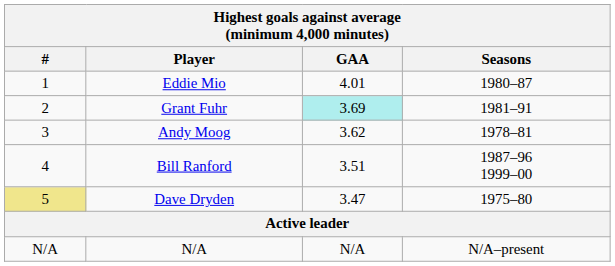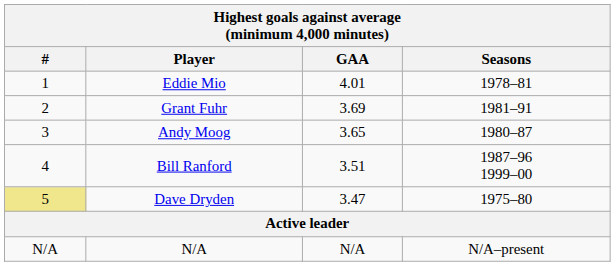 <table class="wikitable" style="text-align: center; font-size: 95%" width="70%">
 <tr>
 <th colspan="4">Highest goals against average<br>(minimum 4,000 minutes)</th>
 </tr>
 <tr>
 <th>#</th>
 <th>Player</th>
 <th>GAA</th>
 <th>Seasons</th>
 </tr>
 <tr>
 <td>1</td>
 <td><a href='#'>Eddie Mio</a></td>
 <td>4.01</td>
-<td>1980–87</td>
+<td>1978–81</td>
 </tr>
 <tr>
 <td>2</td>
 <td><a href='#'>Grant Fuhr</a></td>
-<td style="background: paleturquoise;">3.69</td>
+<td>3.69</td>
 <td>1981–91</td>
 </tr>
 <tr>
 <td>3</td>
 <td><a href='#'>Andy Moog</a></td>
-<td>3.62</td>
-<td>1978–81</td>
+<td>3.65</td>
+<td>1980–87</td>
 </tr>
 <tr>
 <td>4</td>
 <td><a href='#'>Bill Ranford</a></td>
 <td>3.51</td>
 <td>1987–96<br>1999–00</td>
 </tr>
 <tr>
 <td style="background: khaki;">5</td>
 <td><a href='#'>Dave Dryden</a></td>
 <td>3.47</td>
 <td>1975–80</td>
 </tr>
 <tr>
 <th colspan="4">Active leader</th>
 </tr>
 <tr>
 <td>N/A</td>
 <td>N/A</td>
 <td>N/A</td>
 <td>N/A–present</td>
 </tr>
 </table>
